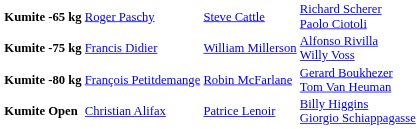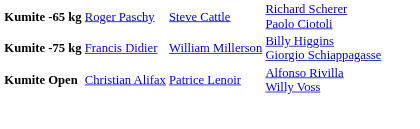 <table>
 <tr>
 <td><strong>Kumite -65 kg</strong></td>
 <td> <a href='#'>Roger Paschy</a></td>
 <td> <a href='#'>Steve Cattle</a></td>
 <td> <a href='#'>Richard Scherer</a> <br>  <a href='#'>Paolo Ciotoli</a></td>
 </tr>
 <tr>
 <td><strong>Kumite -75 kg</strong></td>
 <td> <a href='#'>Francis Didier</a></td>
 <td> <a href='#'>William Millerson</a></td>
-<td> <a href='#'>Alfonso Rivilla</a> <br>  <a href='#'>Willy Voss</a></td>
-</tr>
-<tr>
-<td><strong>Kumite -80 kg</strong></td>
-<td> <a href='#'>François Petitdemange</a></td>
-<td> <a href='#'>Robin McFarlane</a></td>
-<td> <a href='#'>Gerard Boukhezer</a> <br>  <a href='#'>Tom Van Heuman</a></td>
+<td> <a href='#'>Billy Higgins</a> <br>  <a href='#'>Giorgio Schiappagasse</a></td>
 </tr>
 <tr>
 <td><strong>Kumite Open</strong></td>
 <td> <a href='#'>Christian Alifax</a></td>
 <td> <a href='#'>Patrice Lenoir</a></td>
-<td> <a href='#'>Billy Higgins</a> <br>  <a href='#'>Giorgio Schiappagasse</a></td>
+<td> <a href='#'>Alfonso Rivilla</a> <br>  <a href='#'>Willy Voss</a></td>
 </tr>
 <tr>
 </tr>
 </table>
